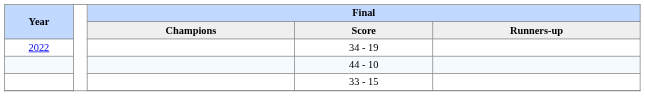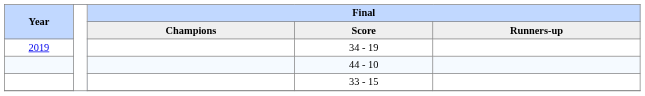 <table border=1 style="border-collapse:collapse; font-size:90%;" cellpadding=3 cellspacing=0 width=100%>
 <tr bgcolor=#C1D8FF>
 <th rowspan=2 width=5%>Year</th>
 <th width=1% rowspan=8 bgcolor=ffffff></th>
 <th colspan=3>Final</th>
 </tr>
 <tr bgcolor=#EFEFEF>
 <th width=15%>Champions</th>
 <th width=10%>Score</th>
 <th width=15%>Runners-up</th>
 </tr>
 <tr align=center>
-<td><a href='#'>2022</a></td>
+<td><a href='#'>2019</a></td>
 <td><strong></strong></td>
 <td>34 - 19</td>
 <td></td>
 </tr>
 <tr align=center bgcolor=#F5FAFF>
 <td></td>
 <td><strong></strong></td>
 <td>44 - 10</td>
 <td></td>
 </tr>
 <tr align=center>
 <td></td>
 <td><strong></strong></td>
 <td>33 - 15</td>
 <td></td>
 </tr>
 <tr align=center bgcolor=#F5FAFF>
 </tr>
 </table>
